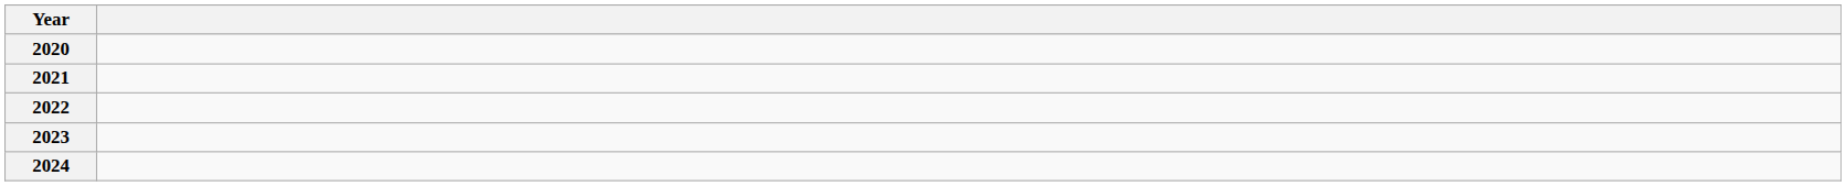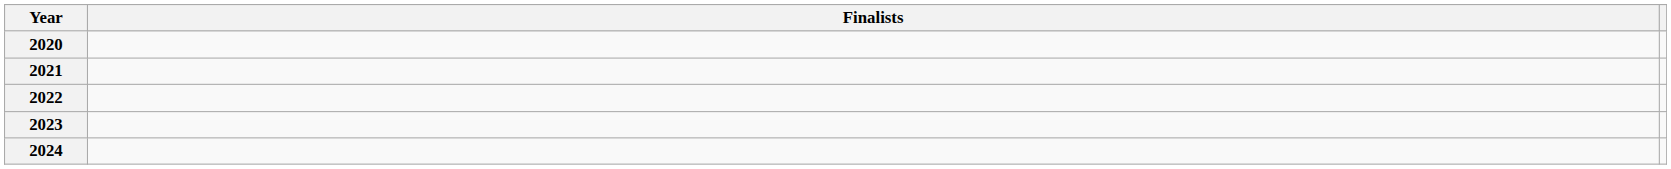 <table class="wikitable" style="width:100%">
 <tr bgcolor="#bebebe">
 <th width="5%">Year</th>
+<th width="95%">Finalists</th>
 <th></th>
 </tr>
 <tr>
 <th>2020</th>
+<td></td>
 <td align="center"></td>
 </tr>
 <tr>
 <th>2021</th>
+<td></td>
 <td align="center"></td>
 </tr>
 <tr>
 <th>2022</th>
+<td></td>
 <td align="center"></td>
 </tr>
 <tr>
 <th>2023</th>
 <td></td>
+<td></td>
 </tr>
 <tr>
 <th>2024</th>
 <td></td>
+<td></td>
 </tr>
 </table>
